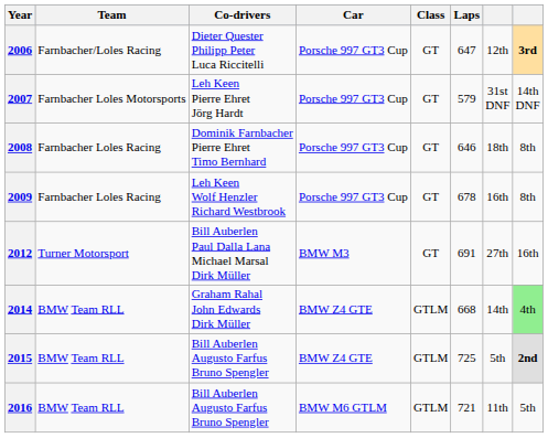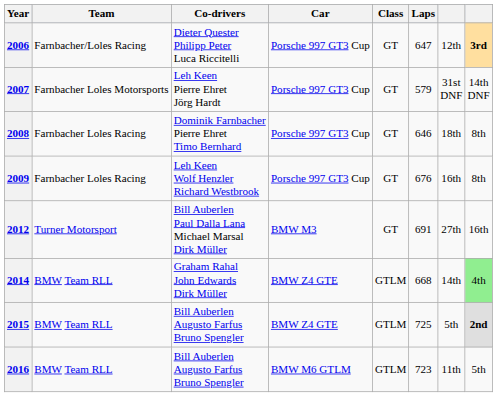 <table class="wikitable" style="font-size:90%;">
 <tr style="background:#ABBBDD;">
 <th>Year</th>
 <th>Team</th>
 <th>Co-drivers</th>
 <th>Car</th>
 <th>Class</th>
 <th>Laps</th>
 <th></th>
 <th></th>
 </tr>
 <tr align="center">
 <th><a href='#'>2006</a></th>
 <td align="left"> Farnbacher/Loles Racing</td>
 <td align="left"> <a href='#'>Dieter Quester</a><br> <a href='#'>Philipp Peter</a><br> Luca Riccitelli</td>
 <td align="left"><a href='#'>Porsche 997 GT3</a> Cup</td>
 <td>GT</td>
 <td>647</td>
 <td>12th</td>
 <td style="background:#FFDF9F;"><strong>3rd</strong></td>
 </tr>
 <tr align="center">
 <th><a href='#'>2007</a></th>
 <td align="left"> Farnbacher Loles Motorsports</td>
 <td align="left"> <a href='#'>Leh Keen</a><br> Pierre Ehret<br> Jörg Hardt</td>
 <td align="left"><a href='#'>Porsche 997 GT3</a> Cup</td>
 <td>GT</td>
 <td>579</td>
 <td>31st<br>DNF</td>
 <td>14th<br>DNF</td>
 </tr>
 <tr align="center">
 <th><a href='#'>2008</a></th>
 <td align="left"> Farnbacher Loles Racing</td>
 <td align="left"> <a href='#'>Dominik Farnbacher</a><br> Pierre Ehret<br> <a href='#'>Timo Bernhard</a></td>
 <td align="left"><a href='#'>Porsche 997 GT3</a> Cup</td>
 <td>GT</td>
 <td>646</td>
 <td>18th</td>
 <td>8th</td>
 </tr>
 <tr align="center">
 <th><a href='#'>2009</a></th>
 <td align="left"> Farnbacher Loles Racing</td>
 <td align="left"> <a href='#'>Leh Keen</a><br> <a href='#'>Wolf Henzler</a><br> <a href='#'>Richard Westbrook</a></td>
 <td align="left"><a href='#'>Porsche 997 GT3</a> Cup</td>
 <td>GT</td>
-<td>678</td>
+<td>676</td>
 <td>16th</td>
 <td>8th</td>
 </tr>
 <tr align="center">
 <th><a href='#'>2012</a></th>
 <td align="left"> <a href='#'>Turner Motorsport</a></td>
 <td align="left"> <a href='#'>Bill Auberlen</a><br> <a href='#'>Paul Dalla Lana</a><br> Michael Marsal<br> <a href='#'>Dirk Müller</a></td>
 <td align="left"><a href='#'>BMW M3</a></td>
 <td>GT</td>
 <td>691</td>
 <td>27th</td>
 <td>16th</td>
 </tr>
 <tr align="center">
 <th><a href='#'>2014</a></th>
 <td align="left"> <a href='#'>BMW</a> <a href='#'>Team RLL</a></td>
 <td align="left"> <a href='#'>Graham Rahal</a><br> <a href='#'>John Edwards</a><br> <a href='#'>Dirk Müller</a></td>
 <td align="left"><a href='#'>BMW Z4 GTE</a></td>
 <td>GTLM</td>
 <td>668</td>
 <td>14th</td>
 <td style="background: lightgreen;">4th</td>
 </tr>
 <tr align="center">
 <th><a href='#'>2015</a></th>
 <td align="left"> <a href='#'>BMW</a> <a href='#'>Team RLL</a></td>
 <td align="left"> <a href='#'>Bill Auberlen</a><br> <a href='#'>Augusto Farfus</a><br> <a href='#'>Bruno Spengler</a></td>
 <td align="left"><a href='#'>BMW Z4 GTE</a></td>
 <td>GTLM</td>
 <td>725</td>
 <td>5th</td>
 <td style="background:#DFDFDF;"><strong>2nd</strong></td>
 </tr>
 <tr align="center">
 <th><a href='#'>2016</a></th>
 <td align="left"> <a href='#'>BMW</a> <a href='#'>Team RLL</a></td>
 <td align="left"> <a href='#'>Bill Auberlen</a><br> <a href='#'>Augusto Farfus</a><br> <a href='#'>Bruno Spengler</a></td>
 <td align="left"><a href='#'>BMW M6 GTLM</a></td>
 <td>GTLM</td>
-<td>721</td>
+<td>723</td>
 <td>11th</td>
 <td>5th</td>
 </tr>
 </table>
